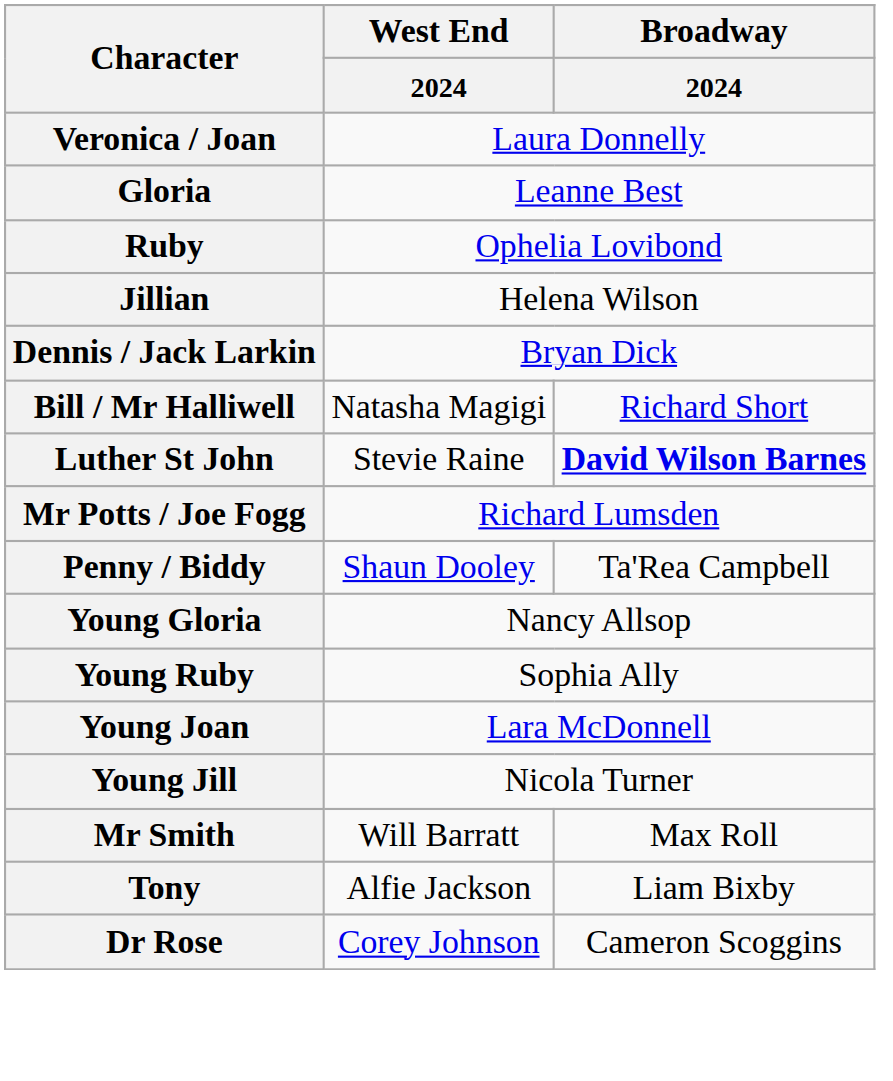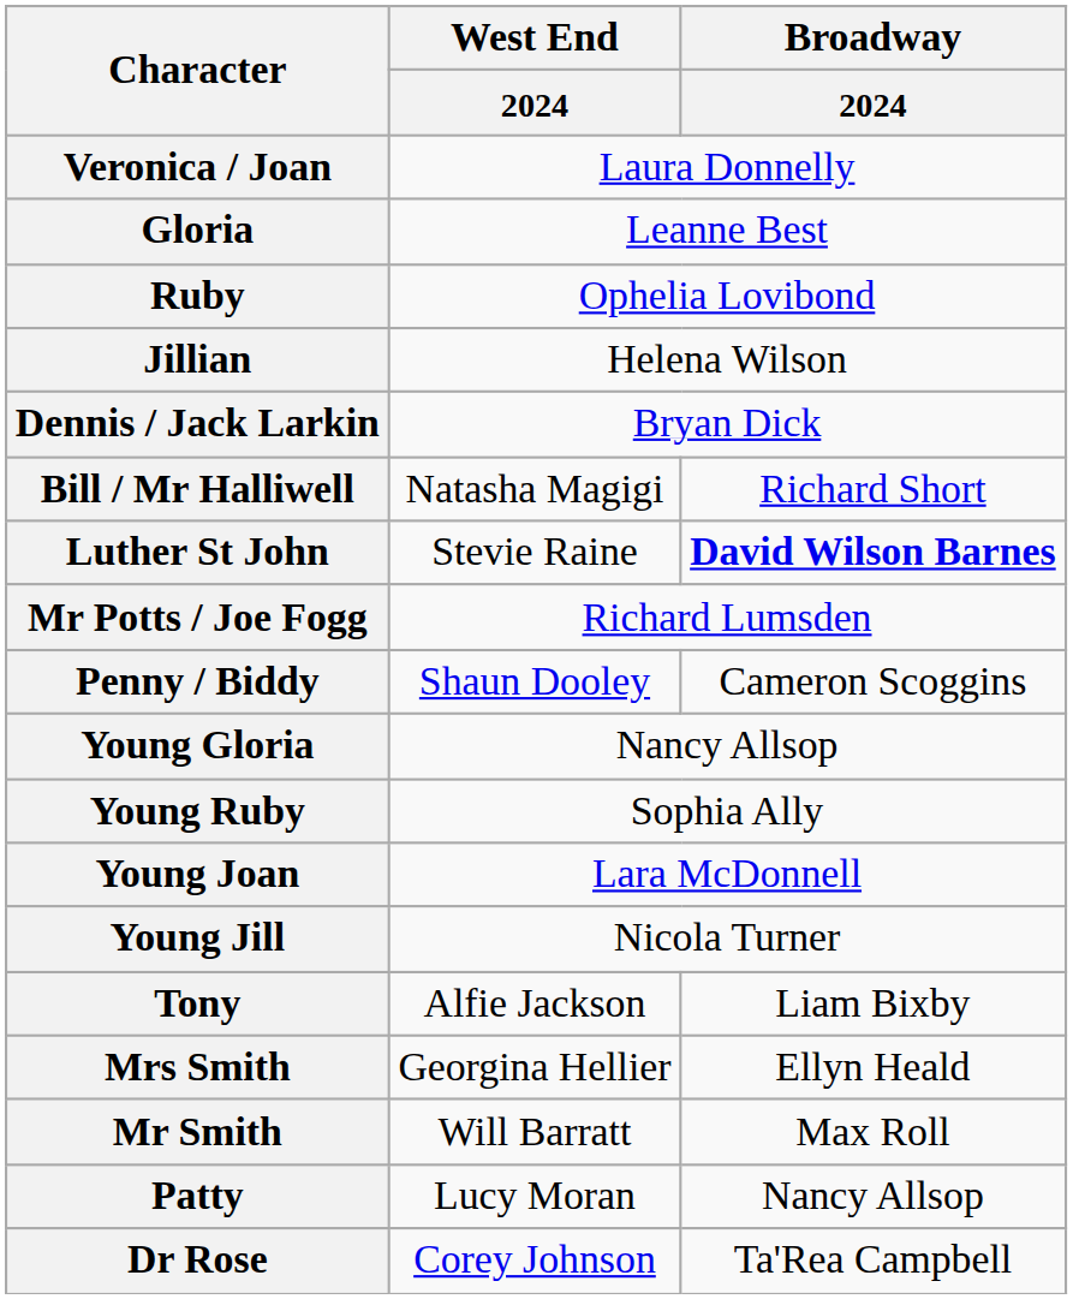 <table class="wikitable">
 <tr>
 <th rowspan="2">Character</th>
 <th>West End</th>
 <th>Broadway</th>
 </tr>
 <tr>
 <th><small>2024</small></th>
 <th><small>2024</small></th>
 </tr>
 <tr>
 <th>Veronica / Joan</th>
 <td colspan="2" align="center"><a href='#'>Laura Donnelly</a></td>
 </tr>
 <tr>
 <th>Gloria</th>
 <td colspan="2" align="center"><a href='#'>Leanne Best</a></td>
 </tr>
 <tr>
 <th>Ruby</th>
 <td colspan="2" align="center"><a href='#'>Ophelia Lovibond</a></td>
 </tr>
 <tr>
 <th>Jillian</th>
 <td colspan="2" align="center">Helena Wilson</td>
 </tr>
 <tr>
 <th>Dennis / Jack Larkin</th>
 <td colspan="2" align="center"><a href='#'>Bryan Dick</a></td>
 </tr>
 <tr>
 <th>Bill / Mr Halliwell</th>
 <td colspan="1" align="center">Natasha Magigi</td>
 <td colspan="1" align="center"><a href='#'>Richard Short</a></td>
 </tr>
 <tr>
 <th>Luther St John</th>
 <td colspan="1" align="center">Stevie Raine</td>
 <td colspan="1" align="center"><strong><a href='#'>David Wilson Barnes</a></strong></td>
 </tr>
 <tr>
 <th>Mr Potts / Joe Fogg</th>
 <td colspan="2" align="center"><a href='#'>Richard Lumsden</a></td>
 </tr>
 <tr>
 <th>Penny / Biddy</th>
 <td colspan="1" align="center"><a href='#'>Shaun Dooley</a></td>
-<td colspan="1" align="center">Ta'Rea Campbell</td>
+<td colspan="1" align="center">Cameron Scoggins</td>
 </tr>
 <tr>
 <th>Young Gloria</th>
 <td colspan="2" align="center">Nancy Allsop</td>
 </tr>
 <tr>
 <th>Young Ruby</th>
 <td colspan="2" align="center">Sophia Ally</td>
 </tr>
 <tr>
 <th>Young Joan</th>
 <td colspan="2" align="center"><a href='#'>Lara McDonnell</a></td>
 </tr>
 <tr>
 <th>Young Jill</th>
 <td colspan="2" align="center">Nicola Turner</td>
 </tr>
 <tr>
+<th>Tony</th>
+<td colspan="1" align="center">Alfie Jackson</td>
+<td colspan="1" align="center">Liam Bixby</td>
+</tr>
+<tr>
+<th>Mrs Smith</th>
+<td colspan="1" align="center">Georgina Hellier</td>
+<td colspan="1" align="center">Ellyn Heald</td>
+</tr>
+<tr>
 <th>Mr Smith</th>
 <td colspan="1" align="center">Will Barratt</td>
 <td colspan="1" align="center">Max Roll</td>
 </tr>
 <tr>
-<th>Tony</th>
-<td colspan="1" align="center">Alfie Jackson</td>
-<td colspan="1" align="center">Liam Bixby</td>
+<th>Patty</th>
+<td colspan="1" align="center">Lucy Moran</td>
+<td colspan="1" align="center">Nancy Allsop</td>
 </tr>
 <tr>
 <th>Dr Rose</th>
 <td colspan="1" align="center"><a href='#'>Corey Johnson</a></td>
-<td colspan="1" align="center">Cameron Scoggins</td>
+<td colspan="1" align="center">Ta'Rea Campbell</td>
 </tr>
 </table>
